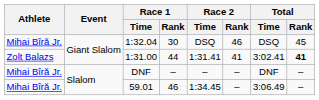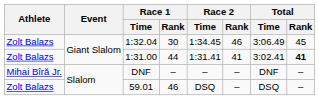 <table class="wikitable" style="font-size:90%">
 <tr>
 <th rowspan="2">Athlete</th>
 <th rowspan="2">Event</th>
 <th colspan="2">Race 1</th>
 <th colspan="2">Race 2</th>
 <th colspan="2">Total</th>
 </tr>
 <tr>
 <th>Time</th>
 <th>Rank</th>
 <th>Time</th>
 <th>Rank</th>
 <th>Time</th>
 <th>Rank</th>
 </tr>
 <tr>
-<td><a href='#'>Mihai Bîră Jr.</a></td>
+<td><a href='#'>Zolt Balazs</a></td>
 <td rowspan="2">Giant Slalom</td>
 <td align="center">1:32.04</td>
 <td align="center">30</td>
-<td align="center">DSQ</td>
+<td align="center">1:34.45</td>
 <td align="center">46</td>
-<td align="center">DSQ</td>
+<td align="center">3:06.49</td>
 <td align="center">45</td>
 </tr>
 <tr>
 <td><a href='#'>Zolt Balazs</a></td>
 <td align="center">1:31.00</td>
 <td align="center">44</td>
 <td align="center">1:31.41</td>
 <td align="center">41</td>
 <td align="center">3:02.41</td>
 <td align="center"><strong>41</strong></td>
 </tr>
 <tr>
 <td><a href='#'>Mihai Bîră Jr.</a></td>
 <td rowspan="2">Slalom</td>
 <td align="center">DNF</td>
 <td align="center">–</td>
 <td align="center">–</td>
 <td align="center">–</td>
 <td align="center">DNF</td>
 <td align="center">–</td>
 </tr>
 <tr>
-<td><a href='#'>Mihai Bîră Jr.</a></td>
+<td><a href='#'>Zolt Balazs</a></td>
 <td align="center">59.01</td>
 <td align="center">46</td>
-<td align="center">1:34.45</td>
+<td align="center">DSQ</td>
 <td align="center">–</td>
-<td align="center">3:06.49</td>
+<td align="center">DSQ</td>
 <td align="center">–</td>
 </tr>
 </table>
